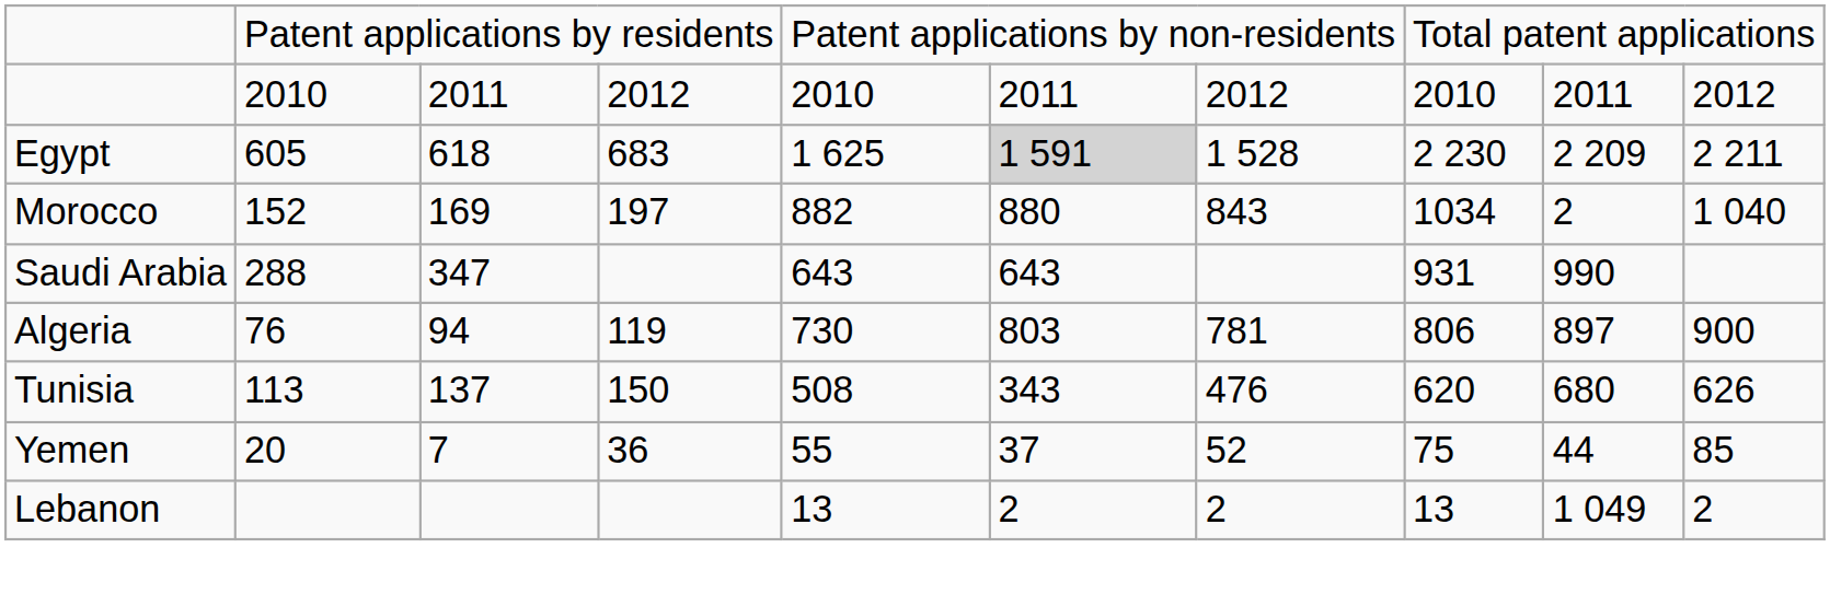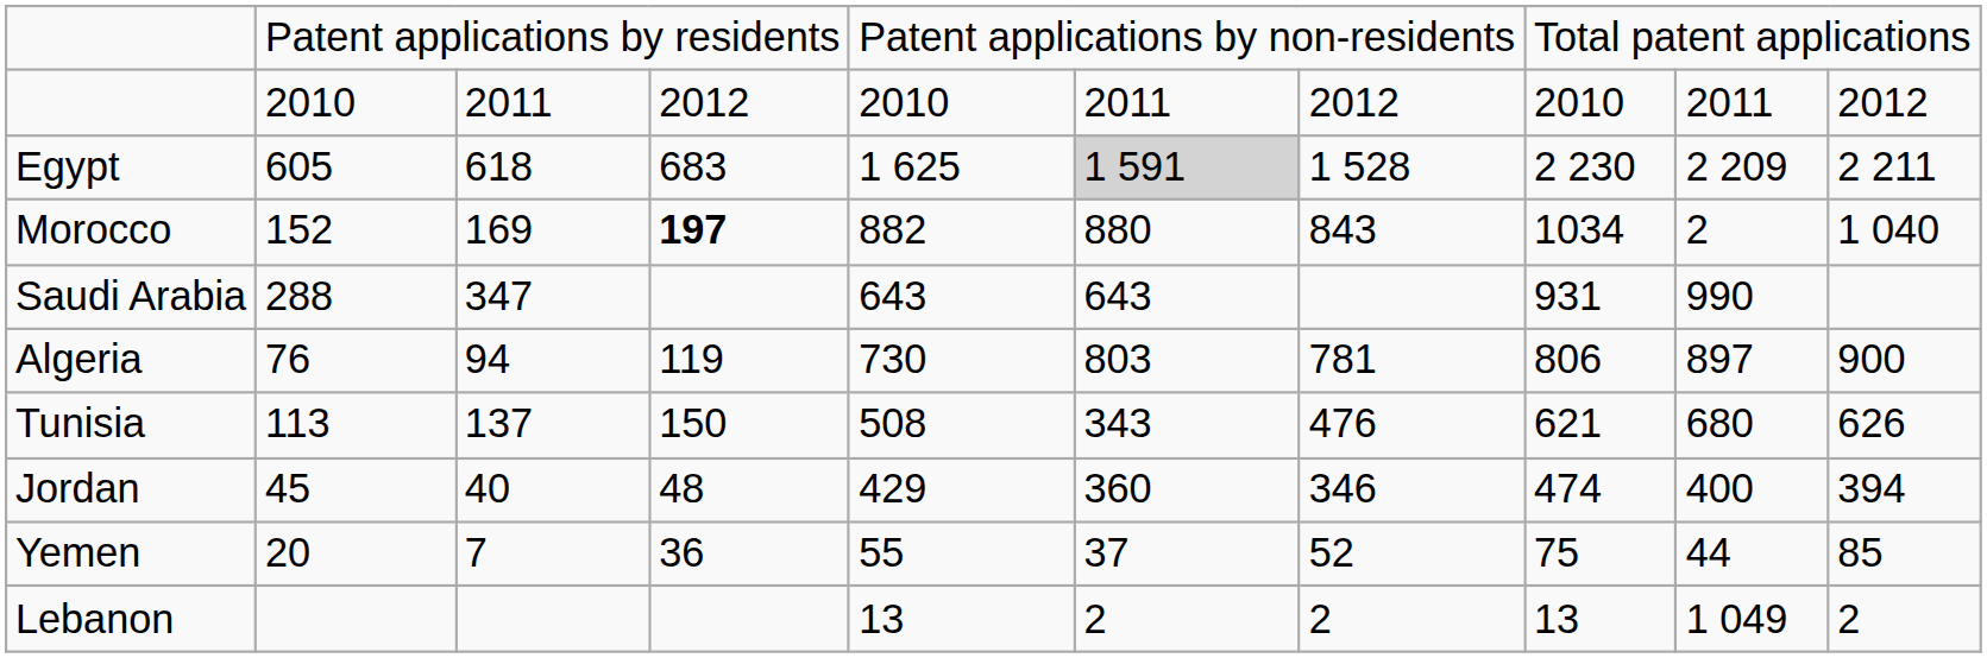 <table class="wikitable">
 <tr>
 <td></td>
 <td colspan="3">Patent applications by residents</td>
 <td colspan="3">Patent applications by non-residents</td>
 <td colspan="3">Total patent applications</td>
 </tr>
 <tr>
 <td></td>
 <td>2010</td>
 <td>2011</td>
 <td>2012</td>
 <td>2010</td>
 <td>2011</td>
 <td>2012</td>
 <td>2010</td>
 <td>2011</td>
 <td>2012</td>
 </tr>
 <tr>
 <td>Egypt</td>
 <td>605</td>
 <td>618</td>
 <td>683</td>
 <td>1 625</td>
 <td style="background: lightgrey;">1 591</td>
 <td>1 528</td>
 <td>2 230</td>
 <td>2 209</td>
 <td>2 211</td>
 </tr>
 <tr>
 <td>Morocco</td>
 <td>152</td>
 <td>169</td>
-<td>197</td>
+<td><strong>197</strong></td>
 <td>882</td>
 <td>880</td>
 <td>843</td>
 <td>1034</td>
 <td>2</td>
 <td>1 040</td>
 </tr>
 <tr>
 <td>Saudi Arabia</td>
 <td>288</td>
 <td>347</td>
 <td></td>
 <td>643</td>
 <td>643</td>
 <td></td>
 <td>931</td>
 <td>990</td>
 <td></td>
 </tr>
 <tr>
 <td>Algeria</td>
 <td>76</td>
 <td>94</td>
 <td>119</td>
 <td>730</td>
 <td>803</td>
 <td>781</td>
 <td>806</td>
 <td>897</td>
 <td>900</td>
 </tr>
 <tr>
 <td>Tunisia</td>
 <td>113</td>
 <td>137</td>
 <td>150</td>
 <td>508</td>
 <td>343</td>
 <td>476</td>
-<td>620</td>
+<td>621</td>
 <td>680</td>
 <td>626</td>
+</tr>
+<tr>
+<td>Jordan</td>
+<td>45</td>
+<td>40</td>
+<td>48</td>
+<td>429</td>
+<td>360</td>
+<td>346</td>
+<td>474</td>
+<td>400</td>
+<td>394</td>
 </tr>
 <tr>
 <td>Yemen</td>
 <td>20</td>
 <td>7</td>
 <td>36</td>
 <td>55</td>
 <td>37</td>
 <td>52</td>
 <td>75</td>
 <td>44</td>
 <td>85</td>
 </tr>
 <tr>
 <td>Lebanon</td>
 <td></td>
 <td></td>
 <td></td>
 <td>13</td>
 <td>2</td>
 <td>2</td>
 <td>13</td>
 <td>1 049</td>
 <td>2</td>
 </tr>
 </table>
